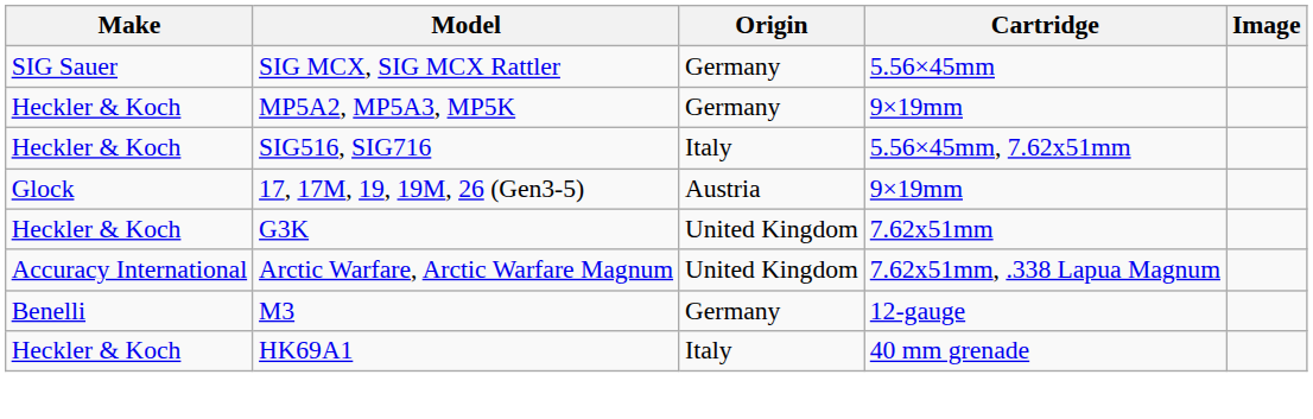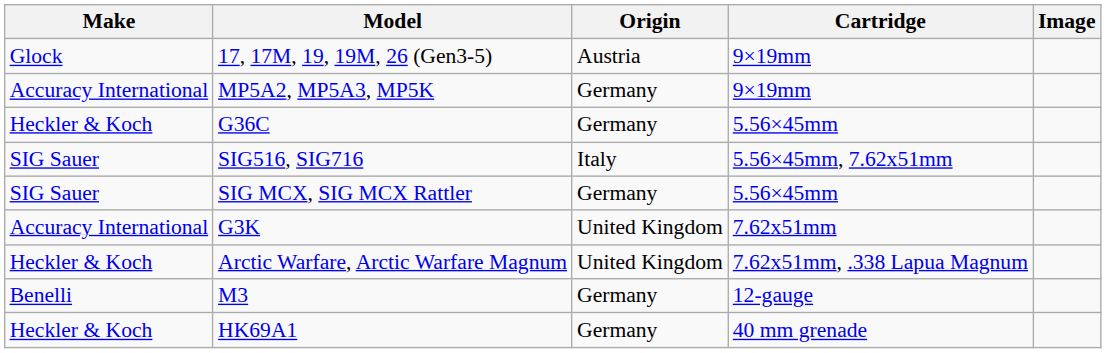 <table class="wikitable">
 <tr>
 <th>Make</th>
 <th>Model</th>
 <th>Origin</th>
 <th>Cartridge</th>
 <th>Image</th>
 </tr>
 <tr>
+<td><a href='#'>Glock</a></td>
+<td><a href='#'>17</a>, <a href='#'>17M</a>, <a href='#'>19</a>, <a href='#'>19M</a>, <a href='#'>26</a> (Gen3-5)</td>
+<td>Austria</td>
+<td><a href='#'>9×19mm</a></td>
+<td></td>
+</tr>
+<tr>
+<td><a href='#'>Accuracy International</a></td>
+<td><a href='#'>MP5A2</a>, <a href='#'>MP5A3</a>, <a href='#'>MP5K</a></td>
+<td>Germany</td>
+<td><a href='#'>9×19mm</a></td>
+<td></td>
+</tr>
+<tr>
+<td><a href='#'>Heckler & Koch</a></td>
+<td><a href='#'>G36C</a></td>
+<td>Germany</td>
+<td><a href='#'>5.56×45mm</a></td>
+<td></td>
+</tr>
+<tr>
+<td><a href='#'>SIG Sauer</a></td>
+<td><a href='#'>SIG516</a>, <a href='#'>SIG716</a></td>
+<td>Italy</td>
+<td><a href='#'>5.56×45mm</a>, <a href='#'>7.62x51mm</a></td>
+<td></td>
+</tr>
+<tr>
 <td><a href='#'>SIG Sauer</a></td>
 <td><a href='#'>SIG MCX</a>, <a href='#'>SIG MCX Rattler</a></td>
 <td>Germany</td>
 <td><a href='#'>5.56×45mm</a></td>
 <td></td>
 </tr>
 <tr>
-<td><a href='#'>Heckler & Koch</a></td>
-<td><a href='#'>MP5A2</a>, <a href='#'>MP5A3</a>, <a href='#'>MP5K</a></td>
-<td>Germany</td>
-<td><a href='#'>9×19mm</a></td>
-<td></td>
-</tr>
-<tr>
-<td><a href='#'>Heckler & Koch</a></td>
-<td><a href='#'>SIG516</a>, <a href='#'>SIG716</a></td>
-<td>Italy</td>
-<td><a href='#'>5.56×45mm</a>, <a href='#'>7.62x51mm</a></td>
-<td></td>
-</tr>
-<tr>
-<td><a href='#'>Glock</a></td>
-<td><a href='#'>17</a>, <a href='#'>17M</a>, <a href='#'>19</a>, <a href='#'>19M</a>, <a href='#'>26</a> (Gen3-5)</td>
-<td>Austria</td>
-<td><a href='#'>9×19mm</a></td>
-<td></td>
-</tr>
-<tr>
-<td><a href='#'>Heckler & Koch</a></td>
+<td><a href='#'>Accuracy International</a></td>
 <td><a href='#'>G3K</a></td>
 <td>United Kingdom</td>
 <td><a href='#'>7.62x51mm</a></td>
 <td></td>
 </tr>
 <tr>
-<td><a href='#'>Accuracy International</a></td>
+<td><a href='#'>Heckler & Koch</a></td>
 <td><a href='#'>Arctic Warfare</a>, <a href='#'>Arctic Warfare Magnum</a></td>
 <td>United Kingdom</td>
 <td><a href='#'>7.62x51mm</a>, <a href='#'>.338 Lapua Magnum</a></td>
 <td></td>
 </tr>
 <tr>
 <td><a href='#'>Benelli</a></td>
 <td><a href='#'>M3</a></td>
 <td>Germany</td>
 <td><a href='#'>12-gauge</a></td>
 <td></td>
 </tr>
 <tr>
 <td><a href='#'>Heckler & Koch</a></td>
 <td><a href='#'>HK69A1</a></td>
-<td>Italy</td>
+<td>Germany</td>
 <td><a href='#'>40 mm grenade</a></td>
 <td></td>
 </tr>
 </table>
